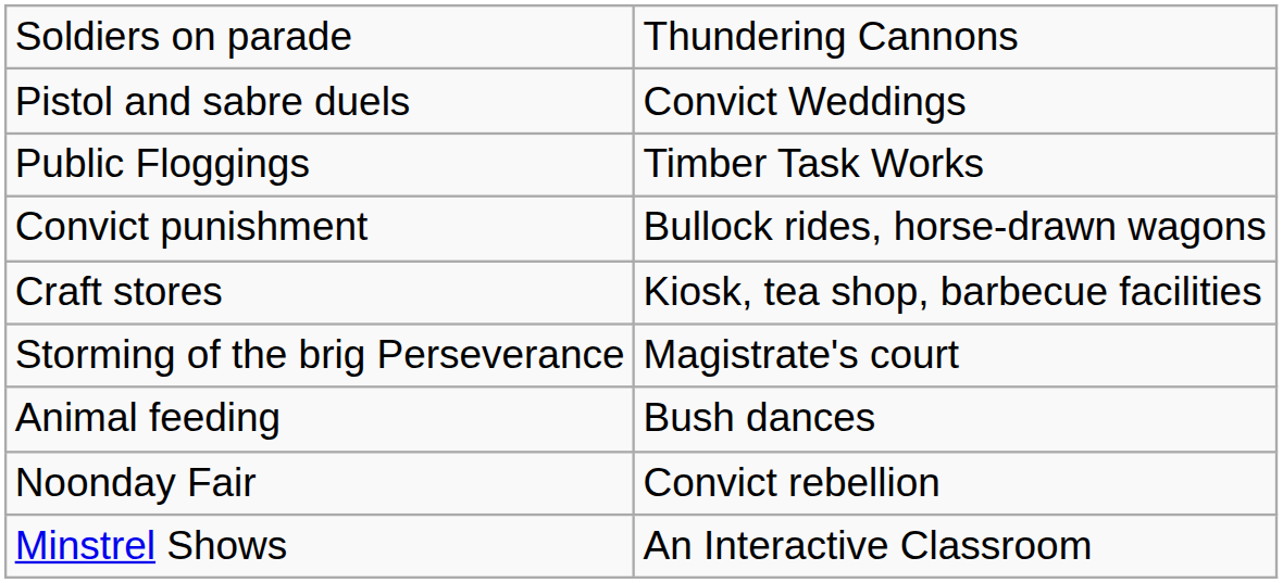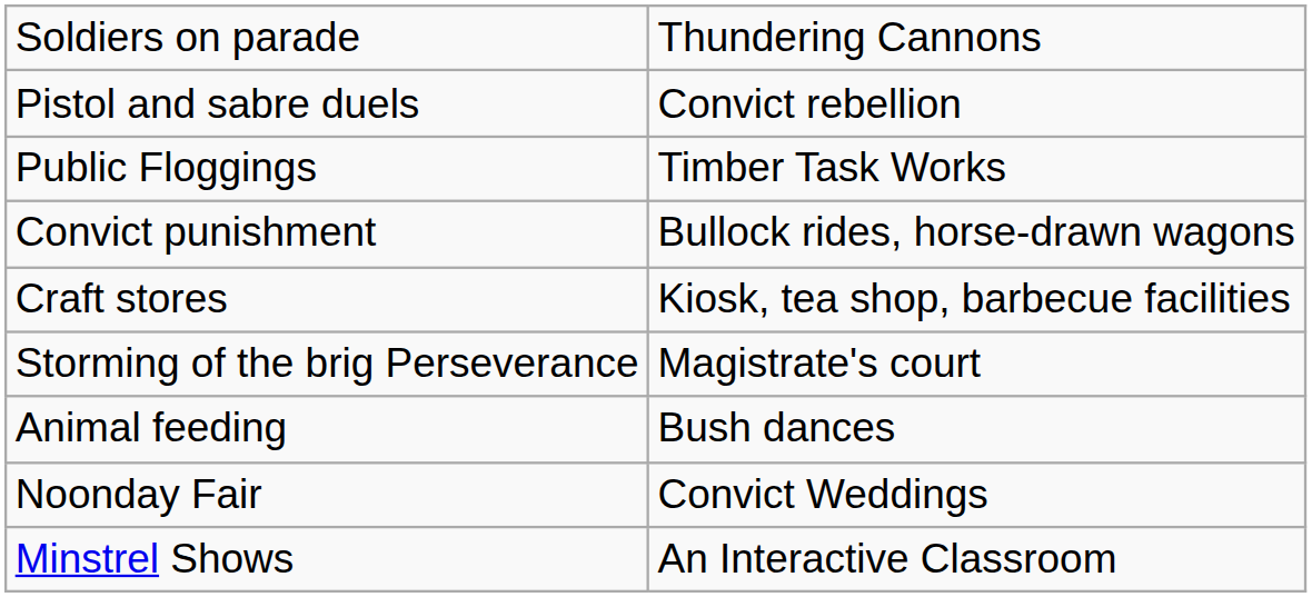 <table class="wikitable">
 <tr>
 <td>Soldiers on parade</td>
 <td>Thundering Cannons</td>
 </tr>
 <tr>
 <td>Pistol and sabre duels</td>
-<td>Convict Weddings</td>
+<td>Convict rebellion</td>
 </tr>
 <tr>
 <td>Public Floggings</td>
 <td>Timber Task Works</td>
 </tr>
 <tr>
 <td>Convict punishment</td>
 <td>Bullock rides, horse-drawn wagons</td>
 </tr>
 <tr>
 <td>Craft stores</td>
 <td>Kiosk, tea shop, barbecue facilities</td>
 </tr>
 <tr>
 <td>Storming of the brig Perseverance</td>
 <td>Magistrate's court</td>
 </tr>
 <tr>
 <td>Animal feeding</td>
 <td>Bush dances</td>
 </tr>
 <tr>
 <td>Noonday Fair</td>
-<td>Convict rebellion</td>
+<td>Convict Weddings</td>
 </tr>
 <tr>
 <td><a href='#'>Minstrel</a> Shows</td>
 <td>An Interactive Classroom</td>
 </tr>
 </table>
